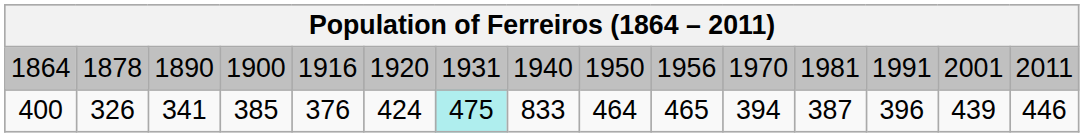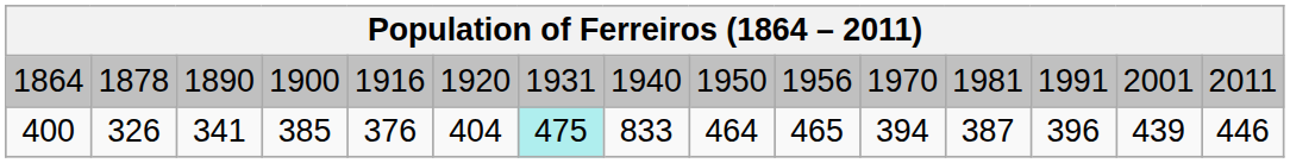 <table class="wikitable">
 <tr>
 <th colspan="15">Population of Ferreiros  (1864 – 2011) </th>
 </tr>
 <tr bgcolor="#C0C0C0">
 <td align="center">1864</td>
 <td align="center">1878</td>
 <td align="center">1890</td>
 <td align="center">1900</td>
 <td align="center">1916</td>
 <td align="center">1920</td>
 <td align="center">1931</td>
 <td align="center">1940</td>
 <td align="center">1950</td>
 <td align="center">1956</td>
 <td align="center">1970</td>
 <td align="center">1981</td>
 <td align="center">1991</td>
 <td align="center">2001</td>
 <td align="center">2011</td>
 </tr>
 <tr>
 <td align="center">400</td>
 <td align="center">326</td>
 <td align="center">341</td>
 <td align="center">385</td>
 <td align="center">376</td>
-<td align="center">424</td>
+<td align="center">404</td>
 <td align="center" style="background: paleturquoise;">475</td>
 <td align="center">833</td>
 <td align="center">464</td>
 <td align="center">465</td>
 <td align="center">394</td>
 <td align="center">387</td>
 <td align="center">396</td>
 <td align="center">439</td>
 <td align="center">446</td>
 </tr>
 </table>
